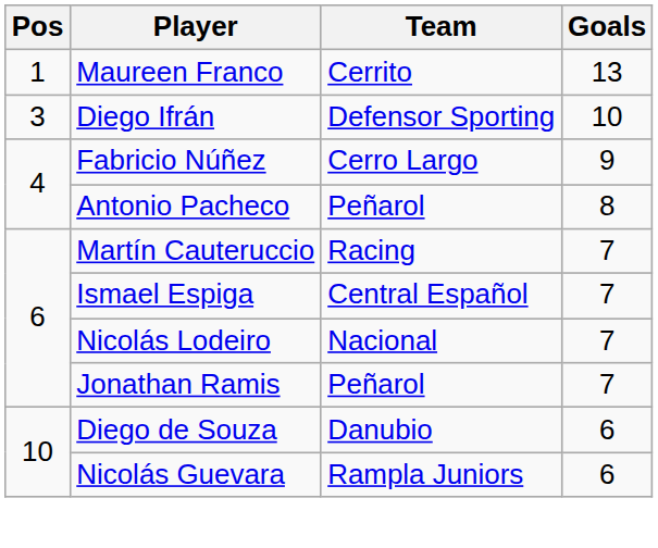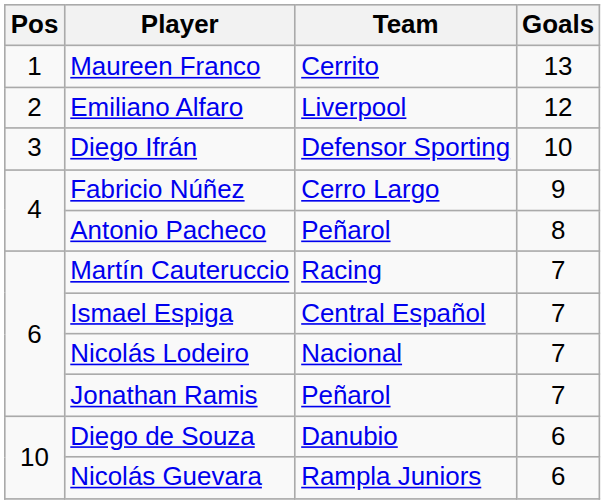 <table class="wikitable" style="text-align:center">
 <tr>
 <th width=23>Pos</th>
 <th>Player</th>
 <th>Team</th>
 <th>Goals</th>
 </tr>
 <tr>
 <td>1</td>
 <td align="left"> <a href='#'>Maureen Franco</a></td>
 <td align="left"><a href='#'>Cerrito</a></td>
 <td>13</td>
+</tr>
+<tr>
+<td>2</td>
+<td align="left"> <a href='#'>Emiliano Alfaro</a></td>
+<td align="left"><a href='#'>Liverpool</a></td>
+<td>12</td>
 </tr>
 <tr>
 <td>3</td>
 <td align="left"> <a href='#'>Diego Ifrán</a></td>
 <td align="left"><a href='#'>Defensor Sporting</a></td>
 <td>10</td>
 </tr>
 <tr>
 <td rowspan="2">4</td>
 <td align="left"> <a href='#'>Fabricio Núñez</a></td>
 <td align="left"><a href='#'>Cerro Largo</a></td>
 <td>9</td>
 </tr>
 <tr>
 <td align="left"> <a href='#'>Antonio Pacheco</a></td>
 <td align="left"><a href='#'>Peñarol</a></td>
 <td>8</td>
 </tr>
 <tr>
 <td rowspan="4">6</td>
 <td align="left"> <a href='#'>Martín Cauteruccio</a></td>
 <td align="left"><a href='#'>Racing</a></td>
 <td>7</td>
 </tr>
 <tr>
 <td align="left"> <a href='#'>Ismael Espiga</a></td>
 <td align="left"><a href='#'>Central Español</a></td>
 <td>7</td>
 </tr>
 <tr>
 <td align="left"> <a href='#'>Nicolás Lodeiro</a></td>
 <td align="left"><a href='#'>Nacional</a></td>
 <td>7</td>
 </tr>
 <tr>
 <td align="left"> <a href='#'>Jonathan Ramis</a></td>
 <td align="left"><a href='#'>Peñarol</a></td>
 <td>7</td>
 </tr>
 <tr>
 <td rowspan="2">10</td>
 <td align="left"> <a href='#'>Diego de Souza</a></td>
 <td align="left"><a href='#'>Danubio</a></td>
 <td>6</td>
 </tr>
 <tr>
 <td align="left"> <a href='#'>Nicolás Guevara</a></td>
 <td align="left"><a href='#'>Rampla Juniors</a></td>
 <td>6</td>
 </tr>
 </table>
